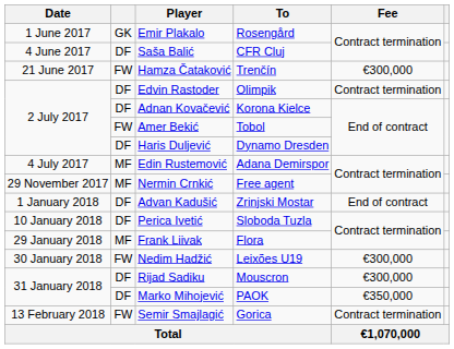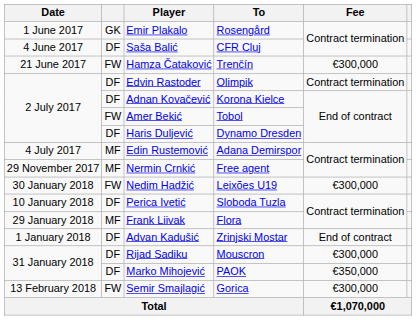 <table class="wikitable" style="text-align:center;">
 <tr>
 <th>Date</th>
 <th></th>
 <th>Player</th>
 <th>To</th>
 <th>Fee</th>
 <th></th>
 </tr>
 <tr>
 <td>1 June 2017</td>
 <td>GK</td>
 <td style="text-align:left"> <a href='#'>Emir Plakalo</a></td>
 <td style="text-align:left"> <a href='#'>Rosengård</a></td>
 <td rowspan=2>Contract termination</td>
 <td></td>
 </tr>
 <tr>
 <td>4 June 2017</td>
 <td>DF</td>
 <td style="text-align:left"> <a href='#'>Saša Balić</a></td>
 <td style="text-align:left"> <a href='#'>CFR Cluj</a></td>
 <td></td>
 </tr>
 <tr>
 <td>21 June 2017</td>
 <td>FW</td>
 <td style="text-align:left"> <a href='#'>Hamza Čataković</a></td>
 <td style="text-align:left"> <a href='#'>Trenčín</a></td>
 <td>€300,000</td>
 <td></td>
 </tr>
 <tr>
 <td rowspan=4>2 July 2017</td>
 <td>DF</td>
 <td style="text-align:left"> <a href='#'>Edvin Rastoder</a></td>
 <td style="text-align:left"> <a href='#'>Olimpik</a></td>
 <td>Contract termination</td>
 <td></td>
 </tr>
 <tr>
 <td>DF</td>
 <td style="text-align:left"> <a href='#'>Adnan Kovačević</a></td>
 <td style="text-align:left"> <a href='#'>Korona Kielce</a></td>
 <td rowspan=3>End of contract</td>
 <td rowspan=3></td>
 </tr>
 <tr>
 <td>FW</td>
 <td style="text-align:left"> <a href='#'>Amer Bekić</a></td>
 <td style="text-align:left"> <a href='#'>Tobol</a></td>
 </tr>
 <tr>
 <td>DF</td>
 <td style="text-align:left"> <a href='#'>Haris Duljević</a></td>
 <td style="text-align:left"> <a href='#'>Dynamo Dresden</a></td>
 </tr>
 <tr>
 <td>4 July 2017</td>
 <td>MF</td>
 <td style="text-align:left"> <a href='#'>Edin Rustemović</a></td>
 <td style="text-align:left"> <a href='#'>Adana Demirspor</a></td>
 <td rowspan=2>Contract termination</td>
 <td></td>
 </tr>
 <tr>
 <td>29 November 2017</td>
 <td>MF</td>
 <td style="text-align:left"> <a href='#'>Nermin Crnkić</a></td>
 <td style="text-align:left"><a href='#'>Free agent</a></td>
 <td></td>
 </tr>
 <tr>
-<td>1 January 2018</td>
-<td>DF</td>
-<td style="text-align:left"> <a href='#'>Advan Kadušić</a></td>
-<td style="text-align:left"> <a href='#'>Zrinjski Mostar</a></td>
-<td>End of contract</td>
+<td>30 January 2018</td>
+<td>FW</td>
+<td style="text-align:left"> <a href='#'>Nedim Hadžić</a></td>
+<td style="text-align:left"> <a href='#'>Leixões U19</a></td>
+<td>€300,000</td>
 <td></td>
 </tr>
 <tr>
 <td>10 January 2018</td>
 <td>DF</td>
 <td style="text-align:left"> <a href='#'>Perica Ivetić</a></td>
 <td style="text-align:left"> <a href='#'>Sloboda Tuzla</a></td>
 <td rowspan=2>Contract termination</td>
 <td></td>
 </tr>
 <tr>
 <td>29 January 2018</td>
 <td>MF</td>
 <td style="text-align:left"> <a href='#'>Frank Liivak</a></td>
 <td style="text-align:left"> <a href='#'>Flora</a></td>
 <td></td>
 </tr>
 <tr>
-<td>30 January 2018</td>
-<td>FW</td>
-<td style="text-align:left"> <a href='#'>Nedim Hadžić</a></td>
-<td style="text-align:left"> <a href='#'>Leixões U19</a></td>
-<td>€300,000</td>
+<td>1 January 2018</td>
+<td>DF</td>
+<td style="text-align:left"> <a href='#'>Advan Kadušić</a></td>
+<td style="text-align:left"> <a href='#'>Zrinjski Mostar</a></td>
+<td>End of contract</td>
 <td></td>
 </tr>
 <tr>
 <td rowspan=2>31 January 2018</td>
 <td>DF</td>
 <td style="text-align:left"> <a href='#'>Rijad Sadiku</a></td>
 <td style="text-align:left"> <a href='#'>Mouscron</a></td>
 <td>€300,000</td>
 <td></td>
 </tr>
 <tr>
 <td>DF</td>
 <td style="text-align:left"> <a href='#'>Marko Mihojević</a></td>
 <td style="text-align:left"> <a href='#'>PAOK</a></td>
 <td>€350,000</td>
 <td></td>
 </tr>
 <tr>
 <td>13 February 2018</td>
 <td>FW</td>
 <td style="text-align:left"> <a href='#'>Semir Smajlagić</a></td>
 <td style="text-align:left"> <a href='#'>Gorica</a></td>
-<td>Contract termination</td>
+<td>€300,000</td>
 <td></td>
 </tr>
 <tr>
 <th colspan=4>Total</th>
 <th colspan=2>€1,070,000</th>
 </tr>
 </table>
